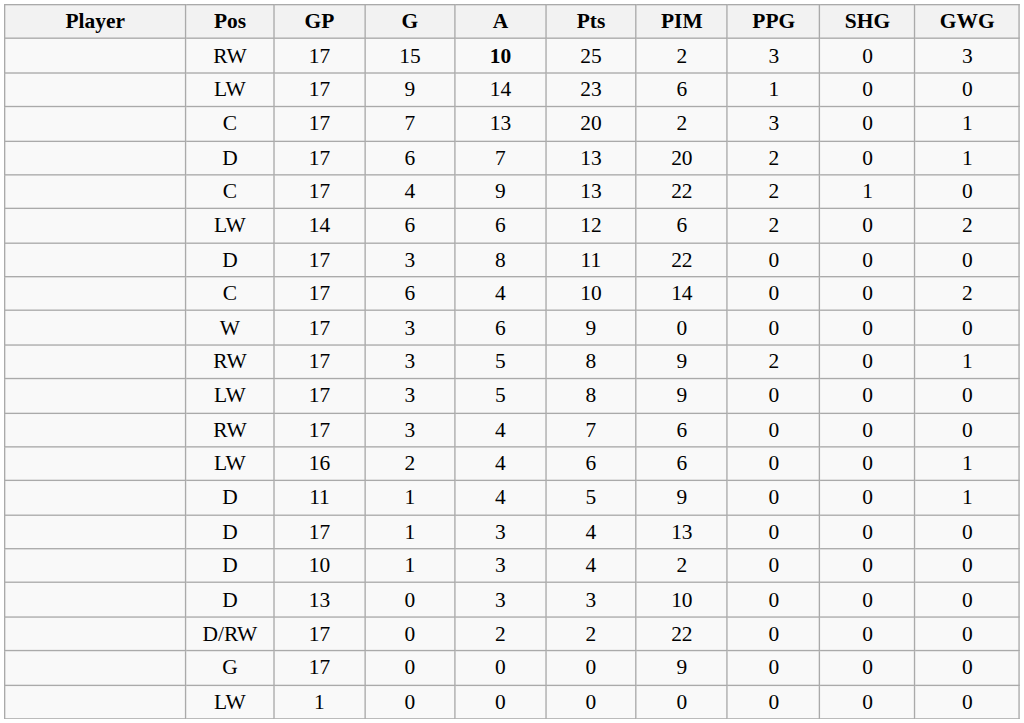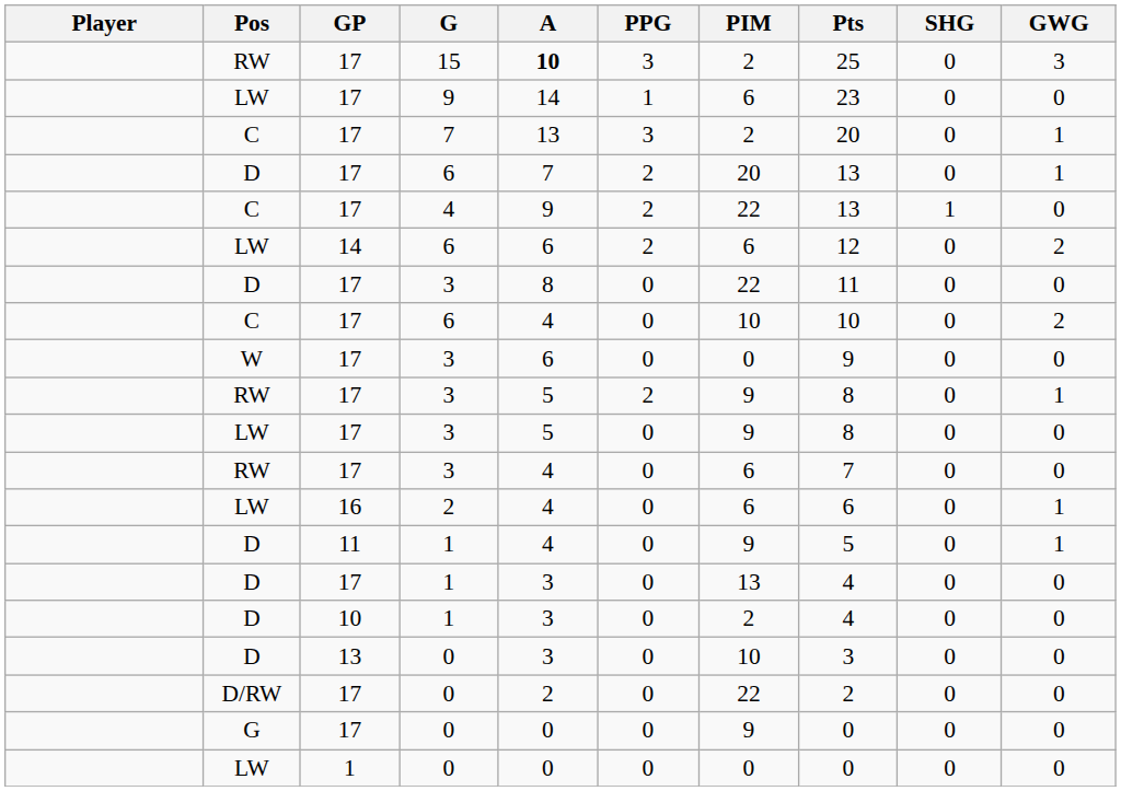 <table class="wikitable sortable" width="60%">
 <tr ALIGN="center">
 <th bgcolor="#DDDDFF" width="10%">Player</th>
 <th bgcolor="#DDDDFF" width="3%" title="Position">Pos</th>
 <th bgcolor="#DDDDFF" width="5%" title="Games played">GP</th>
 <th bgcolor="#DDDDFF" width="5%" title="Goals">G</th>
 <th bgcolor="#DDDDFF" width="5%" title="Assists">A</th>
+<th bgcolor="#DDDDFF" width="5%" title="Power Play Goals">PPG</th>
+<th bgcolor="#DDDDFF" width="5%" title="Penalties in Minutes">PIM</th>
 <th bgcolor="#DDDDFF" width="5%" title="Points">Pts</th>
-<th bgcolor="#DDDDFF" width="5%" title="Penalties in Minutes">PIM</th>
-<th bgcolor="#DDDDFF" width="5%" title="Power Play Goals">PPG</th>
 <th bgcolor="#DDDDFF" width="5%" title="Short-handed Goals">SHG</th>
 <th bgcolor="#DDDDFF" width="5%" title="Game-winning Goals">GWG</th>
 </tr>
 <tr align="center">
 <td align="right"></td>
 <td>RW</td>
 <td>17</td>
 <td>15</td>
 <td><strong>10</strong></td>
+<td>3</td>
+<td>2</td>
 <td>25</td>
-<td>2</td>
-<td>3</td>
 <td>0</td>
 <td>3</td>
 </tr>
 <tr align="center">
 <td align="right"></td>
 <td>LW</td>
 <td>17</td>
 <td>9</td>
 <td>14</td>
+<td>1</td>
+<td>6</td>
 <td>23</td>
-<td>6</td>
-<td>1</td>
 <td>0</td>
 <td>0</td>
 </tr>
 <tr align="center">
 <td align="right"></td>
 <td>C</td>
 <td>17</td>
 <td>7</td>
 <td>13</td>
+<td>3</td>
+<td>2</td>
 <td>20</td>
-<td>2</td>
-<td>3</td>
 <td>0</td>
 <td>1</td>
 </tr>
 <tr align="center">
 <td align="right"></td>
 <td>D</td>
 <td>17</td>
 <td>6</td>
 <td>7</td>
+<td>2</td>
+<td>20</td>
 <td>13</td>
-<td>20</td>
-<td>2</td>
 <td>0</td>
 <td>1</td>
 </tr>
 <tr align="center">
 <td align="right"></td>
 <td>C</td>
 <td>17</td>
 <td>4</td>
 <td>9</td>
+<td>2</td>
+<td>22</td>
 <td>13</td>
-<td>22</td>
-<td>2</td>
 <td>1</td>
 <td>0</td>
 </tr>
 <tr align="center">
 <td align="right"></td>
 <td>LW</td>
 <td>14</td>
 <td>6</td>
 <td>6</td>
+<td>2</td>
+<td>6</td>
 <td>12</td>
-<td>6</td>
-<td>2</td>
 <td>0</td>
 <td>2</td>
 </tr>
 <tr align="center">
 <td align="right"></td>
 <td>D</td>
 <td>17</td>
 <td>3</td>
 <td>8</td>
+<td>0</td>
+<td>22</td>
 <td>11</td>
-<td>22</td>
-<td>0</td>
 <td>0</td>
 <td>0</td>
 </tr>
 <tr align="center">
 <td align="right"></td>
 <td>C</td>
 <td>17</td>
 <td>6</td>
 <td>4</td>
+<td>0</td>
 <td>10</td>
-<td>14</td>
-<td>0</td>
+<td>10</td>
 <td>0</td>
 <td>2</td>
 </tr>
 <tr align="center">
 <td align="right"></td>
 <td>W</td>
 <td>17</td>
 <td>3</td>
 <td>6</td>
-<td>9</td>
 <td>0</td>
 <td>0</td>
+<td>9</td>
 <td>0</td>
 <td>0</td>
 </tr>
 <tr align="center">
 <td align="right"></td>
 <td>RW</td>
 <td>17</td>
 <td>3</td>
 <td>5</td>
+<td>2</td>
+<td>9</td>
 <td>8</td>
-<td>9</td>
-<td>2</td>
 <td>0</td>
 <td>1</td>
 </tr>
 <tr align="center">
 <td align="right"></td>
 <td>LW</td>
 <td>17</td>
 <td>3</td>
 <td>5</td>
+<td>0</td>
+<td>9</td>
 <td>8</td>
-<td>9</td>
-<td>0</td>
 <td>0</td>
 <td>0</td>
 </tr>
 <tr align="center">
 <td align="right"></td>
 <td>RW</td>
 <td>17</td>
 <td>3</td>
 <td>4</td>
+<td>0</td>
+<td>6</td>
 <td>7</td>
-<td>6</td>
-<td>0</td>
 <td>0</td>
 <td>0</td>
 </tr>
 <tr align="center">
 <td align="right"></td>
 <td>LW</td>
 <td>16</td>
 <td>2</td>
 <td>4</td>
+<td>0</td>
 <td>6</td>
 <td>6</td>
-<td>0</td>
 <td>0</td>
 <td>1</td>
 </tr>
 <tr align="center">
 <td align="right"></td>
 <td>D</td>
 <td>11</td>
 <td>1</td>
 <td>4</td>
+<td>0</td>
+<td>9</td>
 <td>5</td>
-<td>9</td>
-<td>0</td>
 <td>0</td>
 <td>1</td>
 </tr>
 <tr align="center">
 <td align="right"></td>
 <td>D</td>
 <td>17</td>
 <td>1</td>
 <td>3</td>
+<td>0</td>
+<td>13</td>
 <td>4</td>
-<td>13</td>
-<td>0</td>
 <td>0</td>
 <td>0</td>
 </tr>
 <tr align="center">
 <td align="right"></td>
 <td>D</td>
 <td>10</td>
 <td>1</td>
 <td>3</td>
+<td>0</td>
+<td>2</td>
 <td>4</td>
-<td>2</td>
-<td>0</td>
 <td>0</td>
 <td>0</td>
 </tr>
 <tr align="center">
 <td align="right"></td>
 <td>D</td>
 <td>13</td>
 <td>0</td>
 <td>3</td>
+<td>0</td>
+<td>10</td>
 <td>3</td>
-<td>10</td>
-<td>0</td>
 <td>0</td>
 <td>0</td>
 </tr>
 <tr align="center">
 <td align="right"></td>
 <td>D/RW</td>
 <td>17</td>
 <td>0</td>
 <td>2</td>
+<td>0</td>
+<td>22</td>
 <td>2</td>
-<td>22</td>
-<td>0</td>
 <td>0</td>
 <td>0</td>
 </tr>
 <tr align="center">
 <td align="right"></td>
 <td>G</td>
 <td>17</td>
 <td>0</td>
 <td>0</td>
 <td>0</td>
 <td>9</td>
 <td>0</td>
 <td>0</td>
 <td>0</td>
 </tr>
 <tr align="center">
 <td align="right"></td>
 <td>LW</td>
 <td>1</td>
 <td>0</td>
 <td>0</td>
 <td>0</td>
 <td>0</td>
 <td>0</td>
 <td>0</td>
 <td>0</td>
 </tr>
 </table>
